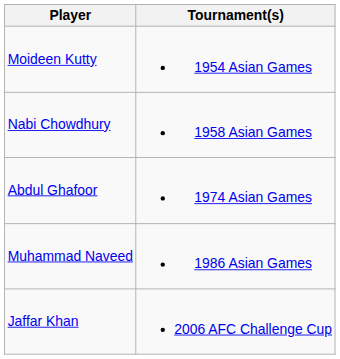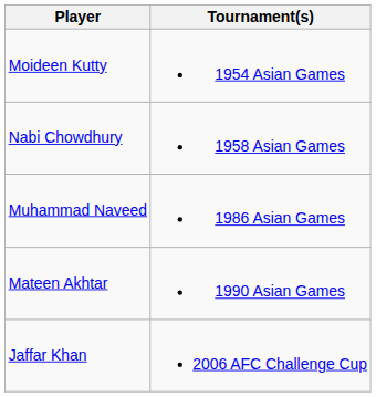 <table class="wikitable" style="text-align: center;">
 <tr>
 <th>Player</th>
 <th>Tournament(s)</th>
 </tr>
 <tr>
 <td style="text-align:left;"><a href='#'>Moideen Kutty</a></td>
 <td><br><ul><li><a href='#'>1954 Asian Games</a></li></ul></td>
 </tr>
 <tr>
 <td style="text-align:left;"><a href='#'>Nabi Chowdhury</a></td>
 <td><br><ul><li><a href='#'>1958 Asian Games</a></li></ul></td>
 </tr>
 <tr>
-<td style="text-align:left;"><a href='#'>Abdul Ghafoor</a></td>
-<td><br><ul><li><a href='#'>1974 Asian Games</a></li></ul></td>
+<td style="text-align:left;"><a href='#'>Muhammad Naveed</a></td>
+<td><br><ul><li><a href='#'>1986 Asian Games</a></li></ul></td>
 </tr>
 <tr>
-<td style="text-align:left;"><a href='#'>Muhammad Naveed</a></td>
-<td><br><ul><li><a href='#'>1986 Asian Games</a></li></ul></td>
+<td style="text-align:left;"><a href='#'>Mateen Akhtar</a></td>
+<td><br><ul><li><a href='#'>1990 Asian Games</a></li></ul></td>
 </tr>
 <tr>
 <td style="text-align:left;"><a href='#'>Jaffar Khan</a></td>
 <td><br><ul><li><a href='#'>2006 AFC Challenge Cup</a></li></ul></td>
 </tr>
 </table>
